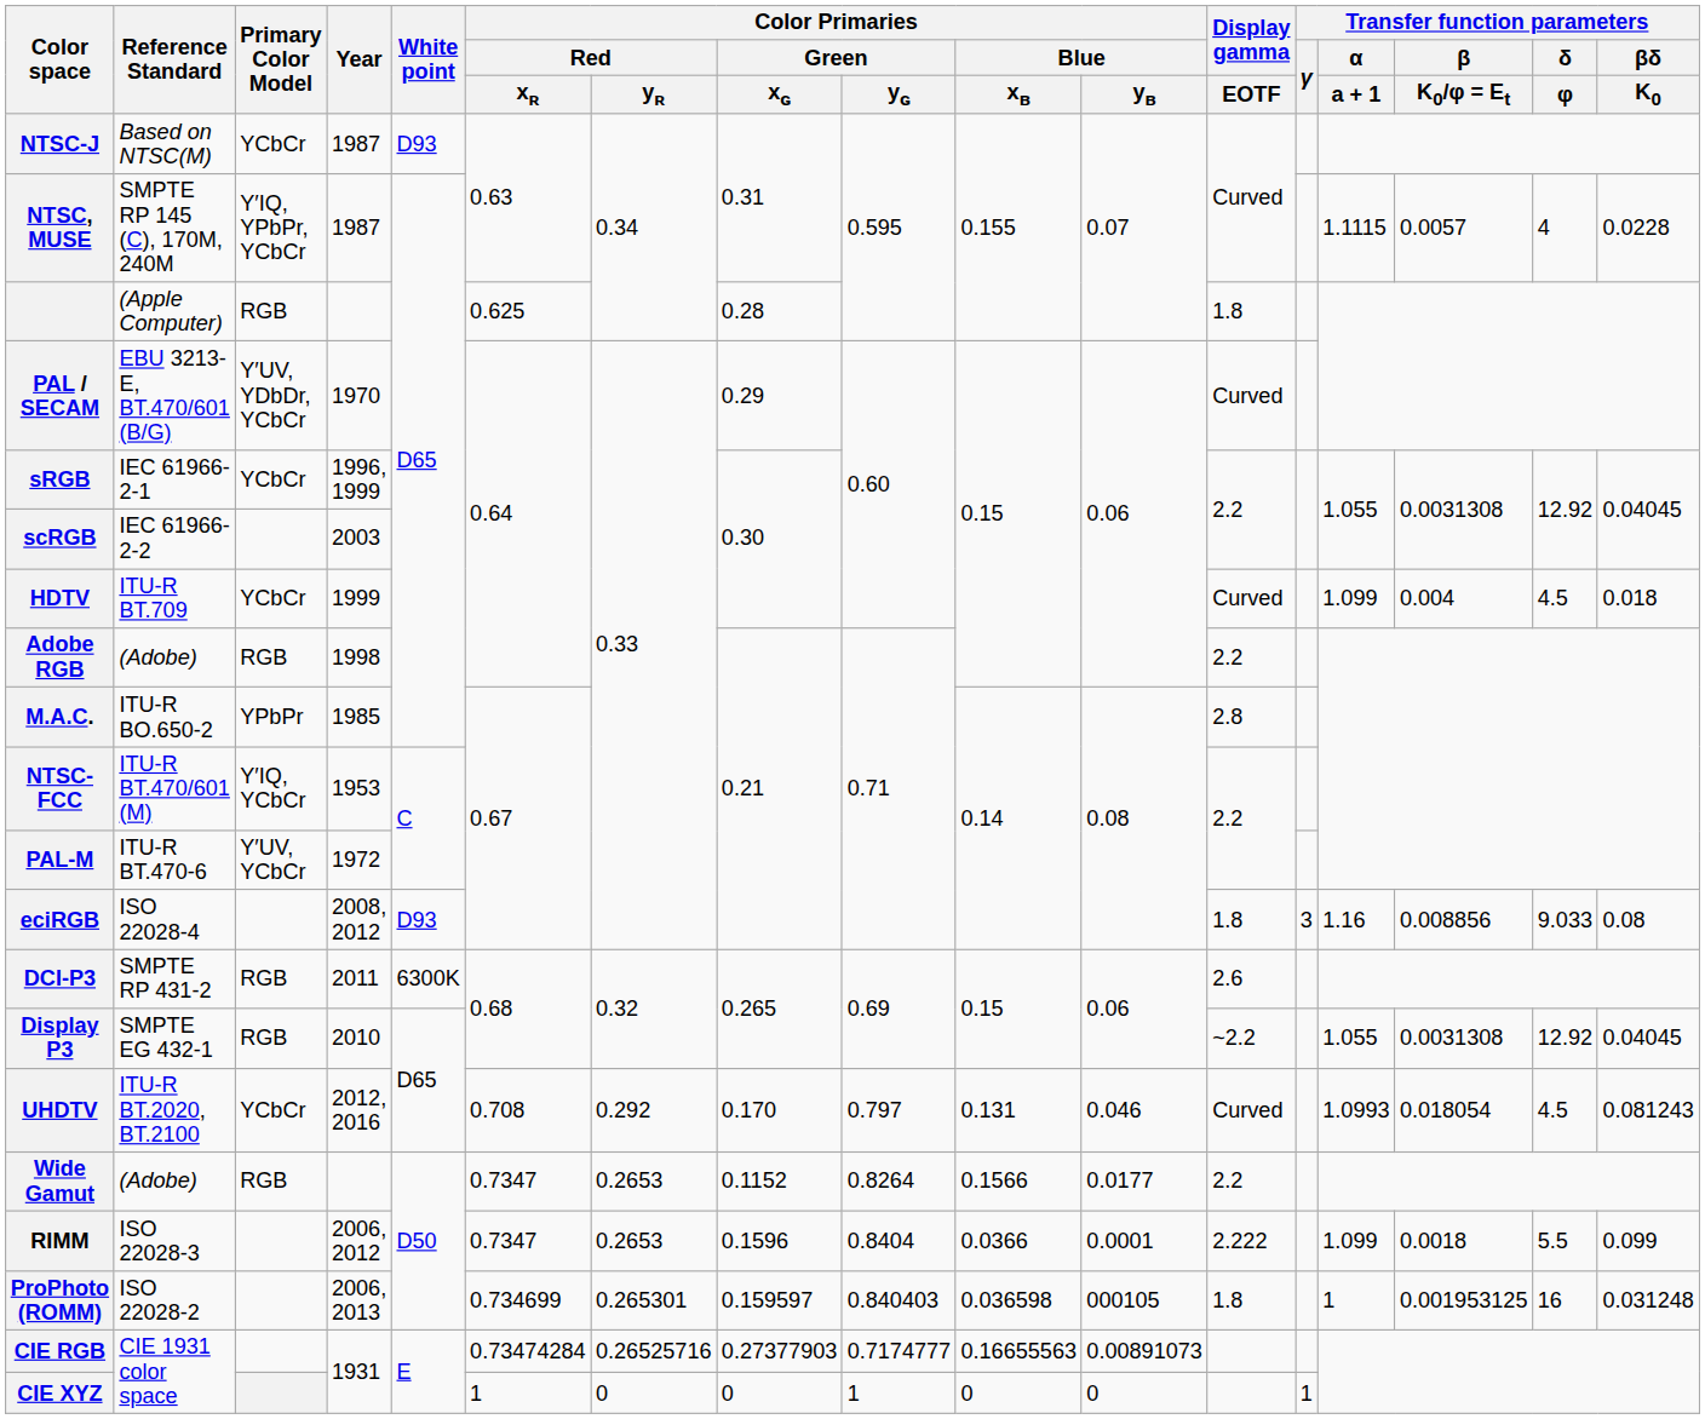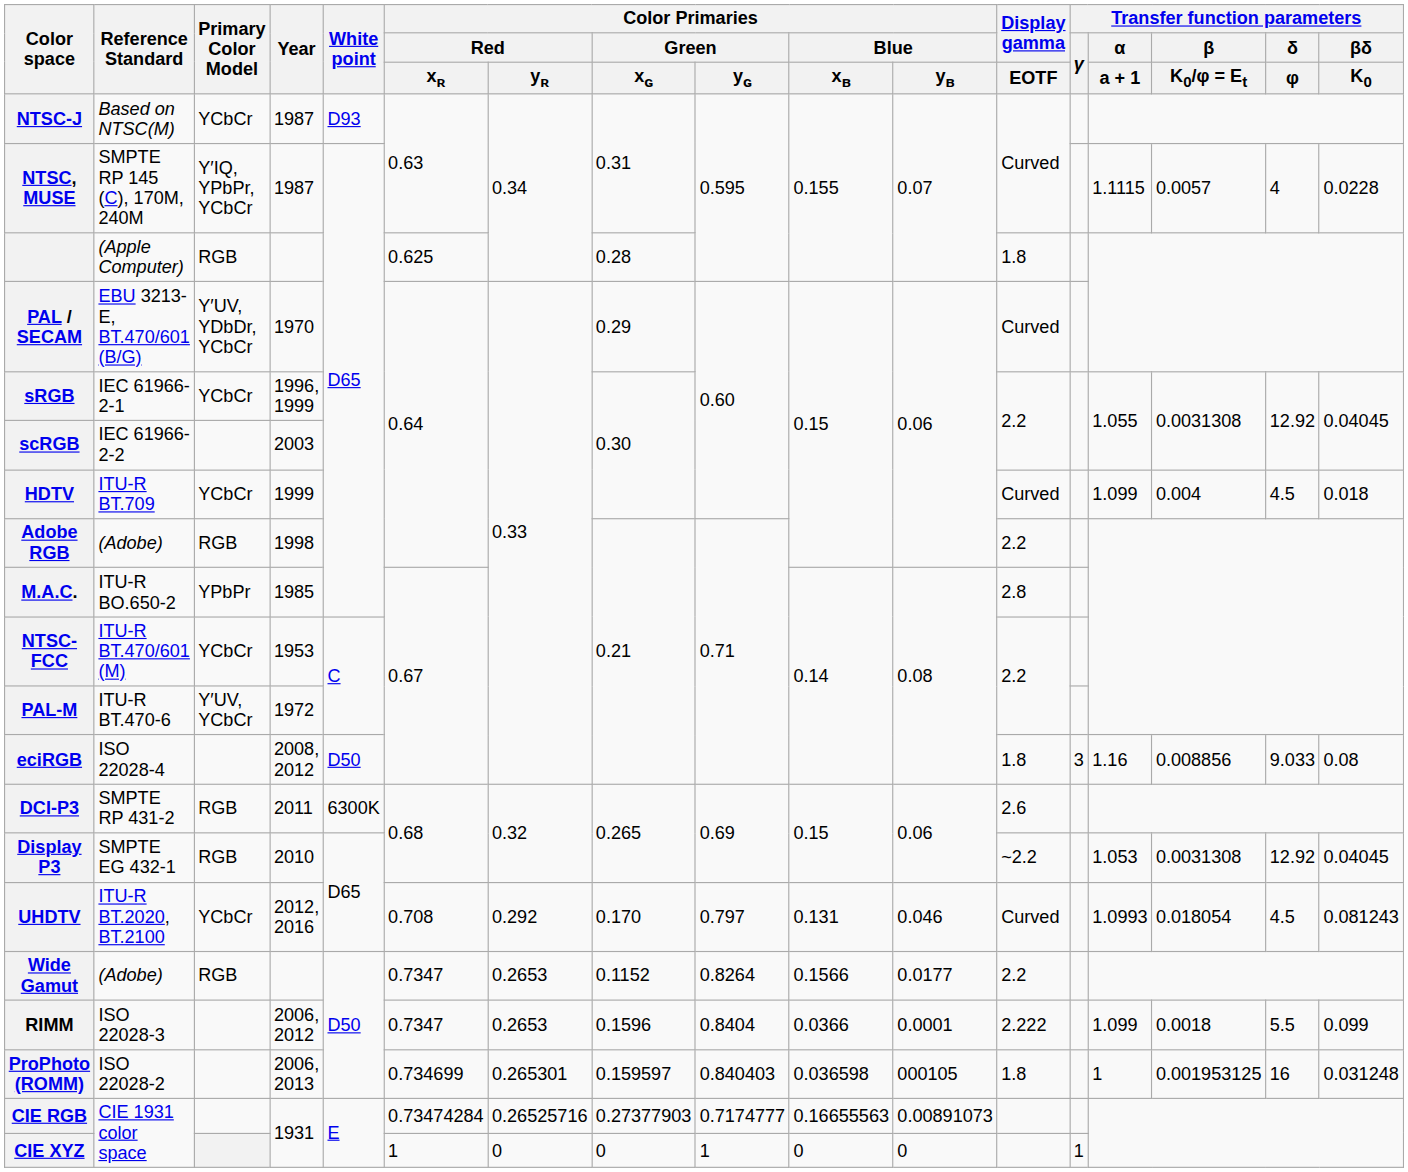 <table class="wikitable sortable">
 <tr>
 <th rowspan=3>Color space</th>
 <th rowspan=3>Reference Standard</th>
 <th rowspan="3">Primary Color Model</th>
 <th rowspan="3">Year</th>
 <th rowspan=3><a href='#'>White point</a></th>
 <th colspan=6>Color Primaries</th>
 <th rowspan="2"><a href='#'>Display</a><br><a href='#'>gamma</a></th>
 <th colspan="5"><a href='#'>Transfer function parameters</a></th>
 </tr>
 <tr>
 <th colspan=2>Red</th>
 <th colspan=2>Green</th>
 <th colspan=2>Blue</th>
 <th rowspan="2" title="decoding gamma"><em>γ</em></th>
 <th title="offset 'a'">α</th>
 <th title="linear-domain threshold">β</th>
 <th title="linear gain">δ</th>
 <th title="transition point">βδ</th>
 </tr>
 <tr>
 <th>x<sub>ʀ</sub></th>
 <th>y<sub>ʀ</sub></th>
 <th>x<sub>ɢ</sub></th>
 <th>y<sub>ɢ</sub></th>
 <th>x<sub>ʙ</sub></th>
 <th>y<sub>ʙ</sub></th>
 <th>EOTF</th>
 <th>a + 1</th>
 <th>K<sub>0</sub>/φ = E<sub>t</sub></th>
 <th>φ</th>
 <th>K<sub>0</sub></th>
 </tr>
 <tr>
 <th><a href='#'>NTSC-J</a></th>
 <td><em>Based on NTSC(M)</em></td>
 <td>YCbCr</td>
 <td>1987</td>
 <td><a href='#'>D93</a></td>
 <td rowspan="2">0.63</td>
 <td rowspan="3">0.34</td>
 <td rowspan="2">0.31</td>
 <td rowspan="3">0.595</td>
 <td rowspan="3">0.155</td>
 <td rowspan="3">0.07</td>
 <td rowspan="2">Curved</td>
 <td></td>
 <td colspan="4"></td>
 </tr>
 <tr>
 <th><a href='#'>NTSC</a>, <a href='#'>MUSE</a></th>
 <td>SMPTE RP 145 (<a href='#'>C</a>), 170M, 240M</td>
 <td>Y′IQ, YPbPr, YCbCr</td>
 <td>1987</td>
 <td rowspan="8"><a href='#'>D65</a></td>
 <td></td>
 <td>1.1115</td>
 <td>0.0057</td>
 <td>4</td>
 <td>0.0228</td>
 </tr>
 <tr>
 <th></th>
 <td><em>(Apple Computer)</em></td>
 <td>RGB</td>
 <td></td>
 <td>0.625</td>
 <td>0.28</td>
 <td>1.8</td>
 <td></td>
 <td colspan="4" rowspan="2"></td>
 </tr>
 <tr>
 <th><a href='#'>PAL</a> / <a href='#'>SECAM</a></th>
 <td><a href='#'>EBU</a> 3213-E, <a href='#'>BT.470/601 (B/G)</a></td>
 <td>Y′UV, YDbDr,  YCbCr</td>
 <td>1970</td>
 <td rowspan="5">0.64</td>
 <td rowspan="9">0.33</td>
 <td>0.29</td>
 <td rowspan="4">0.60</td>
 <td rowspan="5">0.15</td>
 <td rowspan="5">0.06</td>
 <td>Curved</td>
 <td></td>
 </tr>
 <tr>
 <th><a href='#'>sRGB</a></th>
 <td>IEC 61966-2-1</td>
 <td>YCbCr</td>
 <td>1996, 1999</td>
 <td rowspan="3">0.30</td>
 <td rowspan="2">2.2</td>
 <td rowspan="2" title="2.4"></td>
 <td rowspan="2">1.055</td>
 <td rowspan="2" title="0.0031308049535">0.0031308</td>
 <td rowspan="2" title="12.920020442059">12.92</td>
 <td rowspan="2" title="0.040449936">0.04045</td>
 </tr>
 <tr>
 <th><a href='#'>scRGB</a></th>
 <td>IEC 61966-2-2</td>
 <td></td>
 <td>2003</td>
 </tr>
 <tr>
 <th><a href='#'>HDTV</a></th>
 <td><a href='#'>ITU-R</a> <a href='#'>BT.709</a></td>
 <td>YCbCr</td>
 <td>1999</td>
 <td>Curved</td>
 <td title="2.(2)"></td>
 <td>1.099</td>
 <td>0.004</td>
 <td>4.5</td>
 <td>0.018</td>
 </tr>
 <tr>
 <th><a href='#'>Adobe RGB</a></th>
 <td><em>(Adobe)</em></td>
 <td>RGB</td>
 <td>1998</td>
 <td rowspan="5">0.21</td>
 <td rowspan="5">0.71</td>
 <td>2.2</td>
 <td title="≈ 2.2"></td>
 <td colspan="4" rowspan="4"></td>
 </tr>
 <tr>
 <th><a href='#'>M.A.C</a>.</th>
 <td>ITU-R BO.650-2</td>
 <td>YPbPr</td>
 <td>1985</td>
 <td rowspan="4">0.67</td>
 <td rowspan="4">0.14</td>
 <td rowspan="4">0.08</td>
 <td>2.8</td>
 <td></td>
 </tr>
 <tr>
 <th><a href='#'>NTSC-FCC</a></th>
 <td><a href='#'>ITU-R BT.470/601 (M)</a></td>
-<td>Y′IQ, YCbCr</td>
+<td>YCbCr</td>
 <td>1953</td>
 <td rowspan="2" title="(0.3101, 0.3162)"><a href='#'>C</a></td>
 <td rowspan="2">2.2</td>
 <td title="2.2"></td>
 </tr>
 <tr>
 <th><a href='#'>PAL-M</a></th>
 <td>ITU-R BT.470-6</td>
 <td>Y′UV, YCbCr</td>
 <td>1972</td>
 <td></td>
 </tr>
 <tr>
 <th><a href='#'>eciRGB</a></th>
 <td>ISO 22028-4</td>
 <td></td>
 <td>2008, 2012</td>
-<td><a href='#'>D93</a></td>
+<td title="(0.34567, 0.35850), ISO 22028: (0.3457, 0.3585) "><a href='#'>D50</a></td>
 <td>1.8</td>
 <td>3</td>
 <td>1.16</td>
 <td>0.008856</td>
 <td>9.033</td>
 <td>0.08</td>
 </tr>
 <tr>
 <th><a href='#'>DCI-P3</a></th>
 <td>SMPTE RP 431-2</td>
 <td>RGB</td>
 <td>2011</td>
 <td>6300K</td>
 <td rowspan="2">0.68</td>
 <td rowspan="2">0.32</td>
 <td rowspan="2">0.265</td>
 <td rowspan="2">0.69</td>
 <td rowspan="2">0.15</td>
 <td rowspan="2">0.06</td>
 <td>2.6</td>
 <td></td>
 <td colspan="4"></td>
 </tr>
 <tr>
 <th><a href='#'>Display P3</a></th>
 <td>SMPTE EG 432-1</td>
 <td>RGB</td>
 <td>2010</td>
 <td rowspan="2">D65</td>
 <td>~2.2</td>
 <td></td>
-<td rowspan="1">1.055</td>
+<td rowspan="1">1.053</td>
 <td rowspan="1">0.0031308</td>
 <td rowspan="1">12.92</td>
 <td rowspan="1">0.04045</td>
 </tr>
 <tr>
 <th><a href='#'>UHDTV</a></th>
 <td><a href='#'>ITU-R</a> <a href='#'>BT.2020</a>, <a href='#'>BT.2100</a></td>
 <td>YCbCr</td>
 <td>2012, 2016</td>
 <td>0.708</td>
 <td>0.292</td>
 <td>0.170</td>
 <td>0.797</td>
 <td>0.131</td>
 <td>0.046</td>
 <td>Curved</td>
 <td></td>
 <td>1.0993</td>
 <td>0.018054</td>
 <td>4.5</td>
 <td>0.081243</td>
 </tr>
 <tr>
 <th><a href='#'>Wide Gamut</a></th>
 <td><em>(Adobe)</em></td>
 <td>RGB</td>
 <td></td>
 <td rowspan="3" title="(0.34567, 0.35850), ISO 22028: (0.3457, 0.3585) "><a href='#'>D50</a></td>
 <td title="700 nm">0.7347</td>
 <td>0.2653</td>
 <td title="525 nm">0.1152</td>
 <td>0.8264</td>
 <td title="450 nm">0.1566</td>
 <td>0.0177</td>
 <td>2.2</td>
 <td title="= 2.19921875"></td>
 <td colspan="4"></td>
 </tr>
 <tr>
 <th>RIMM</th>
 <td>ISO 22028-3</td>
 <td></td>
 <td>2006, 2012</td>
 <td>0.7347</td>
 <td>0.2653</td>
 <td>0.1596</td>
 <td>0.8404</td>
 <td>0.0366</td>
 <td>0.0001</td>
 <td>2.222</td>
 <td title="2.(2)"></td>
 <td>1.099</td>
 <td>0.0018</td>
 <td>5.5</td>
 <td>0.099</td>
 </tr>
 <tr>
 <th><a href='#'>ProPhoto (ROMM)</a></th>
 <td>ISO 22028-2</td>
 <td></td>
 <td>2006, 2013</td>
 <td>0.734699</td>
 <td>0.265301</td>
 <td>0.159597</td>
 <td>0.840403</td>
 <td>0.036598</td>
 <td>000105</td>
 <td>1.8</td>
 <td title="1.8"></td>
 <td>1</td>
 <td title="1/512">0.001953125</td>
 <td>16</td>
 <td>0.031248</td>
 </tr>
 <tr>
 <th><a href='#'>CIE RGB</a></th>
 <td rowspan="2"><a href='#'>CIE 1931 color space</a></td>
 <td></td>
 <td rowspan="2">1931</td>
 <td rowspan="2" title="(1/3, 1/3)"><a href='#'>E</a></td>
 <td>0.73474284</td>
 <td>0.26525716</td>
 <td>0.27377903</td>
 <td>0.7174777</td>
 <td>0.16655563</td>
 <td>0.00891073</td>
 <td></td>
 <td></td>
 <td colspan="4" rowspan="2"></td>
 </tr>
 <tr title="mot RGB!">
 <th><a href='#'>CIE XYZ</a></th>
 <th></th>
 <td>1</td>
 <td>0</td>
 <td>0</td>
 <td>1</td>
 <td>0</td>
 <td>0</td>
 <td></td>
 <td>1</td>
 </tr>
 </table>
